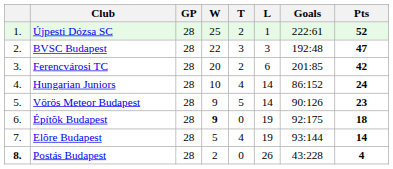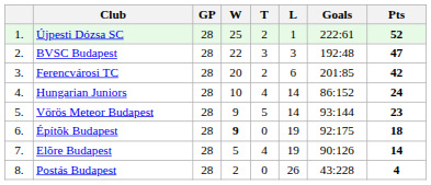 <table class="wikitable">
 <tr>
 <th width="30"></th>
 <th width="200">Club</th>
 <th width="30">GP</th>
 <th width="30">W</th>
 <th width="30">T</th>
 <th width="30">L</th>
 <th width="70">Goals</th>
 <th width="70">Pts</th>
 </tr>
 <tr bgcolor="#e6fae6" align="center">
 <td>1.</td>
 <td align="left"><a href='#'>Újpesti Dózsa SC</a></td>
 <td>28</td>
 <td>25</td>
 <td>2</td>
 <td>1</td>
 <td>222:61</td>
 <td><strong>52</strong></td>
 </tr>
 <tr bgcolor="#FFFFFF" align="center">
 <td>2.</td>
 <td align="left"><a href='#'>BVSC Budapest</a></td>
 <td>28</td>
 <td>22</td>
 <td>3</td>
 <td>3</td>
 <td>192:48</td>
 <td><strong>47</strong></td>
 </tr>
 <tr bgcolor="#FFFFFF" align="center">
 <td>3.</td>
 <td align="left"><a href='#'>Ferencvárosi TC</a></td>
 <td>28</td>
 <td>20</td>
 <td>2</td>
 <td>6</td>
 <td>201:85</td>
 <td><strong>42</strong></td>
 </tr>
 <tr bgcolor="#FFFFFF" align="center">
 <td>4.</td>
 <td align="left"><a href='#'>Hungarian Juniors</a></td>
 <td>28</td>
 <td>10</td>
 <td>4</td>
 <td>14</td>
 <td>86:152</td>
 <td><strong>24</strong></td>
 </tr>
 <tr bgcolor="#FFFFFF" align="center">
 <td>5.</td>
 <td align="left"><a href='#'>Vörös Meteor Budapest</a></td>
 <td>28</td>
 <td>9</td>
 <td>5</td>
 <td>14</td>
-<td>90:126</td>
+<td>93:144</td>
 <td><strong>23</strong></td>
 </tr>
 <tr bgcolor="#FFFFFF" align="center">
 <td>6.</td>
 <td align="left"><a href='#'>Építõk Budapest</a></td>
 <td>28</td>
 <td><strong>9</strong></td>
 <td>0</td>
 <td>19</td>
 <td>92:175</td>
 <td><strong>18</strong></td>
 </tr>
 <tr bgcolor="#FFFFFF" align="center">
 <td>7.</td>
 <td align="left"><a href='#'>Elõre Budapest</a></td>
 <td>28</td>
 <td>5</td>
 <td>4</td>
 <td>19</td>
-<td>93:144</td>
+<td>90:126</td>
 <td><strong>14</strong></td>
 </tr>
 <tr bgcolor="#FFFFFF" align="center">
-<td><strong>8.</strong></td>
+<td>8.</td>
 <td align="left"><a href='#'>Postás Budapest</a></td>
 <td>28</td>
 <td>2</td>
 <td>0</td>
 <td>26</td>
 <td>43:228</td>
 <td><strong>4</strong></td>
 </tr>
 </table>
